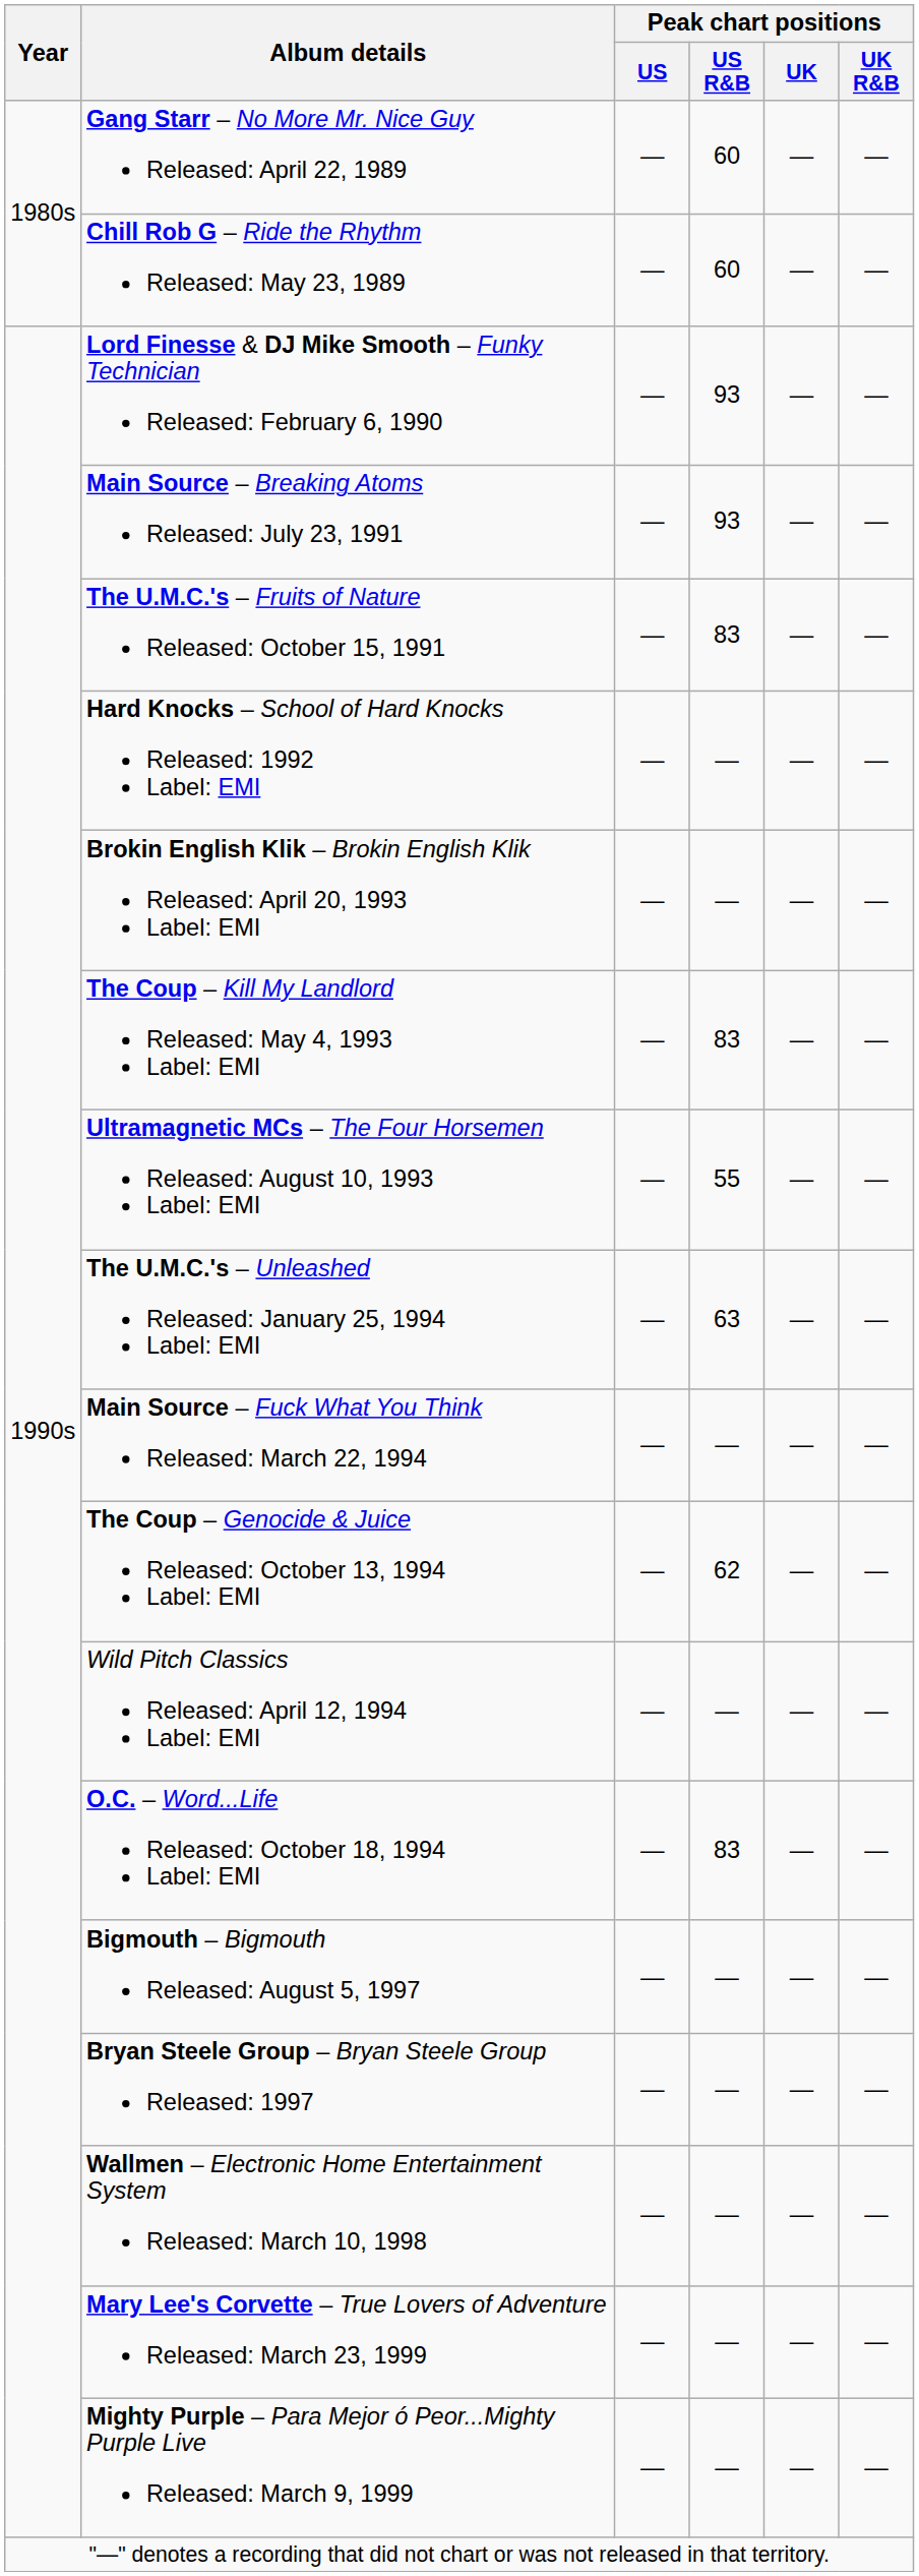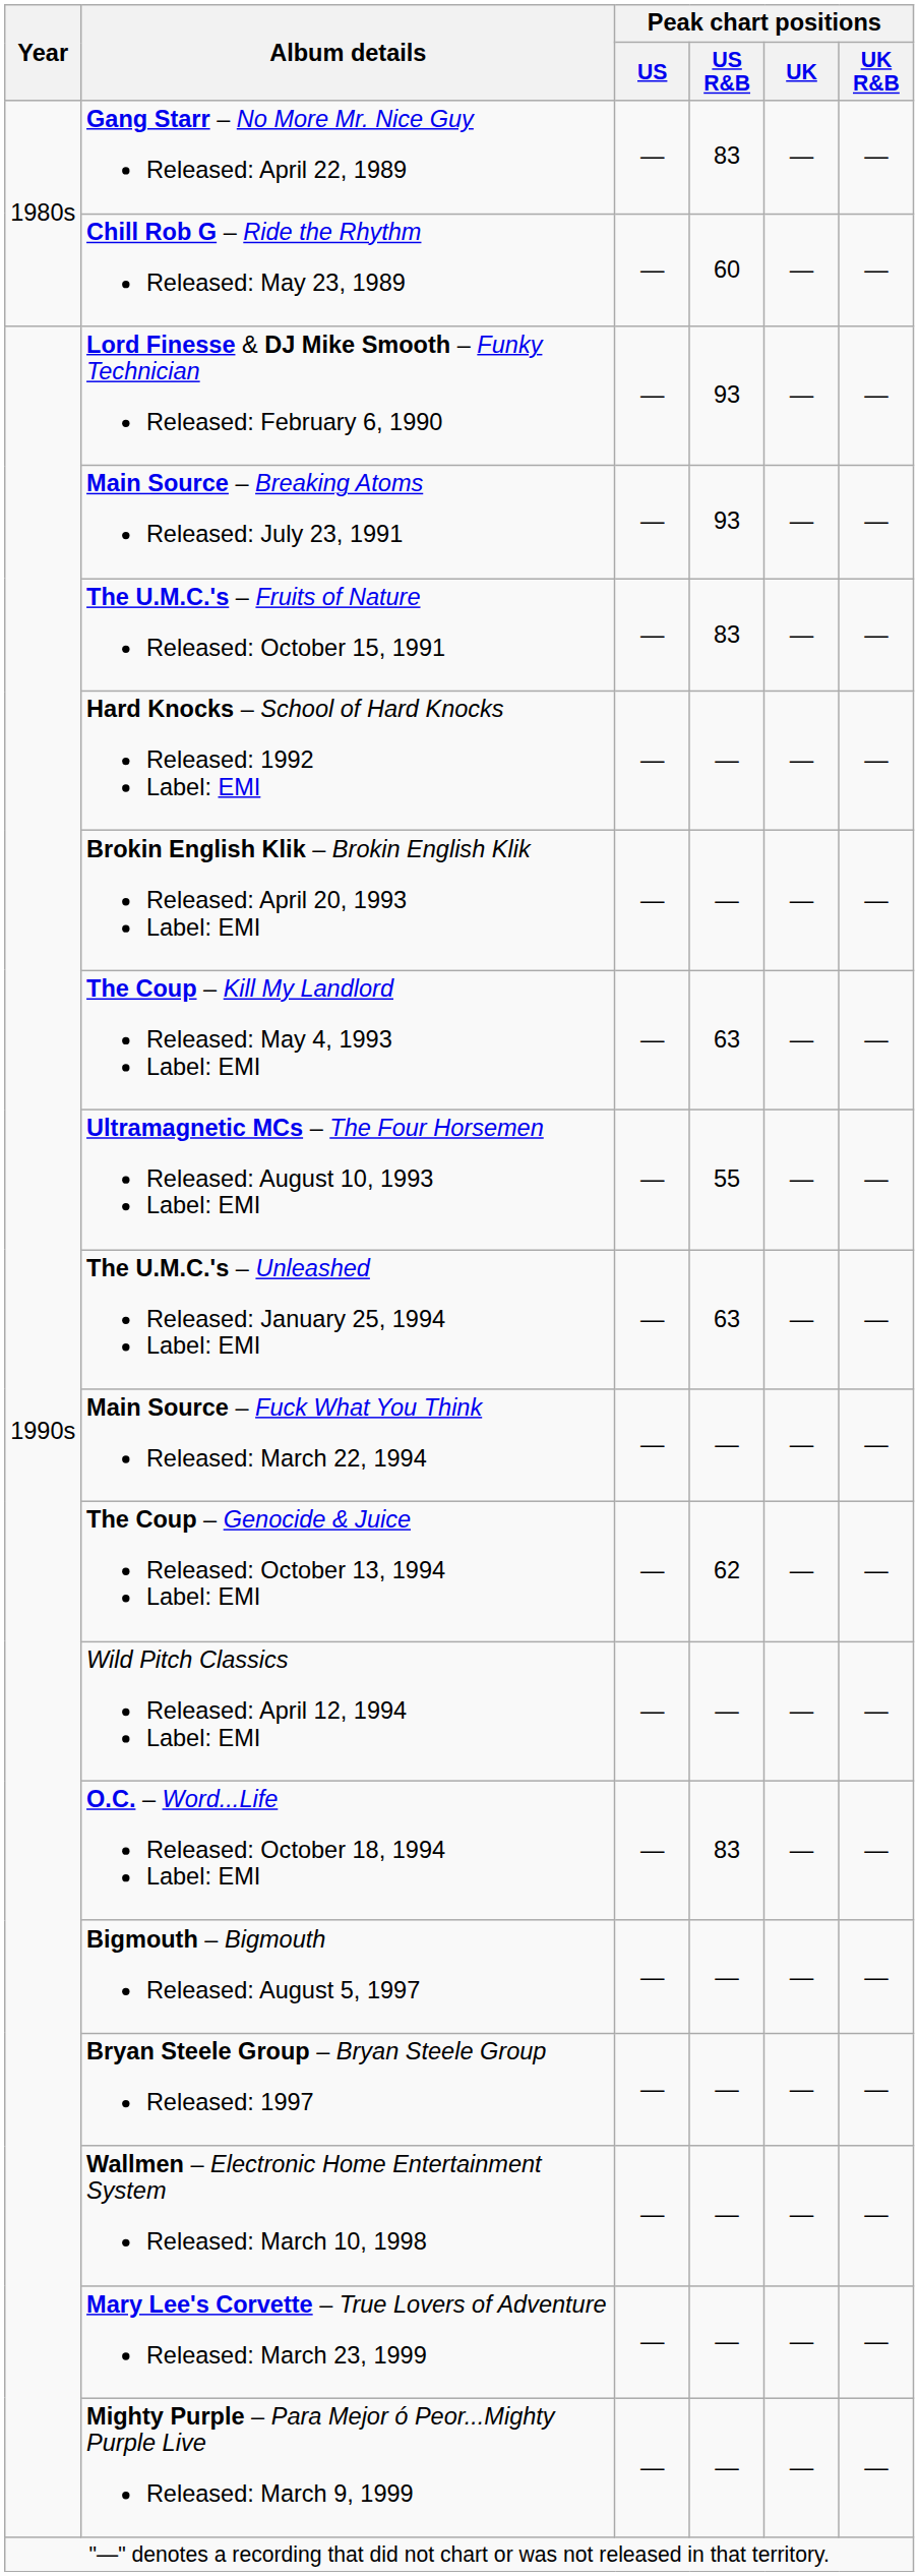 <table class="wikitable">
 <tr>
 <th rowspan="2" style="width:20px;">Year</th>
 <th rowspan="2" style="width:350px;">Album details</th>
 <th colspan="4">Peak chart positions</th>
 </tr>
 <tr>
 <th scope="col" style="width:3em;font-size:90%;"><a href='#'>US</a></th>
 <th scope="col" style="width:3em;font-size:90%;"><a href='#'>US R&B</a></th>
 <th scope="col" style="width:3em;font-size:90%;"><a href='#'>UK</a></th>
 <th scope="col" style="width:3em;font-size:90%;"><a href='#'>UK R&B</a></th>
 </tr>
 <tr>
 <td rowspan="2" style="text-align:center;">1980s</td>
 <td><strong><a href='#'>Gang Starr</a></strong> – <em><a href='#'>No More Mr. Nice Guy</a></em><br><ul><li>Released: April 22, 1989</li></ul></td>
 <td style="text-align:center;">—</td>
-<td style="text-align:center;">60</td>
+<td style="text-align:center;">83</td>
 <td style="text-align:center;">—</td>
 <td style="text-align:center;">—</td>
 </tr>
 <tr>
 <td><strong><a href='#'>Chill Rob G</a></strong> – <em><a href='#'>Ride the Rhythm</a></em><br><ul><li>Released: May 23, 1989</li></ul></td>
 <td style="text-align:center;">—</td>
 <td style="text-align:center;">60</td>
 <td style="text-align:center;">—</td>
 <td style="text-align:center;">—</td>
 </tr>
 <tr>
 <td rowspan="17">1990s</td>
 <td><strong><a href='#'>Lord Finesse</a></strong> & <strong>DJ Mike Smooth</strong> – <em><a href='#'>Funky Technician</a></em><br><ul><li>Released: February 6, 1990</li></ul></td>
 <td style="text-align:center;">—</td>
 <td style="text-align:center;">93</td>
 <td style="text-align:center;">—</td>
 <td style="text-align:center;">—</td>
 </tr>
 <tr>
 <td><strong><a href='#'>Main Source</a></strong> – <em><a href='#'>Breaking Atoms</a></em><br><ul><li>Released: July 23, 1991</li></ul></td>
 <td style="text-align:center;">—</td>
 <td style="text-align:center;">93</td>
 <td style="text-align:center;">—</td>
 <td style="text-align:center;">—</td>
 </tr>
 <tr>
 <td><strong><a href='#'>The U.M.C.'s</a></strong> – <em><a href='#'>Fruits of Nature</a></em><br><ul><li>Released: October 15, 1991</li></ul></td>
 <td style="text-align:center;">—</td>
 <td style="text-align:center;">83</td>
 <td style="text-align:center;">—</td>
 <td style="text-align:center;">—</td>
 </tr>
 <tr>
 <td><strong>Hard Knocks</strong> – <em>School of Hard Knocks</em><br><ul><li>Released: 1992</li><li>Label: <a href='#'>EMI</a></li></ul></td>
 <td style="text-align:center;">—</td>
 <td style="text-align:center;">—</td>
 <td style="text-align:center;">—</td>
 <td style="text-align:center;">—</td>
 </tr>
 <tr>
 <td><strong>Brokin English Klik</strong> – <em>Brokin English Klik</em><br><ul><li>Released: April 20, 1993</li><li>Label: EMI</li></ul></td>
 <td style="text-align:center;">—</td>
 <td style="text-align:center;">—</td>
 <td style="text-align:center;">—</td>
 <td style="text-align:center;">—</td>
 </tr>
 <tr>
 <td><strong><a href='#'>The Coup</a></strong> – <em><a href='#'>Kill My Landlord</a></em><br><ul><li>Released: May 4, 1993</li><li>Label: EMI</li></ul></td>
 <td style="text-align:center;">—</td>
-<td style="text-align:center;">83</td>
+<td style="text-align:center;">63</td>
 <td style="text-align:center;">—</td>
 <td style="text-align:center;">—</td>
 </tr>
 <tr>
 <td><strong><a href='#'>Ultramagnetic MCs</a></strong> – <em><a href='#'>The Four Horsemen</a></em><br><ul><li>Released: August 10, 1993</li><li>Label: EMI</li></ul></td>
 <td style="text-align:center;">—</td>
 <td style="text-align:center;">55</td>
 <td style="text-align:center;">—</td>
 <td style="text-align:center;">—</td>
 </tr>
 <tr>
 <td><strong>The U.M.C.'s</strong> – <em><a href='#'>Unleashed</a></em><br><ul><li>Released: January 25, 1994</li><li>Label: EMI</li></ul></td>
 <td style="text-align:center;">—</td>
 <td style="text-align:center;">63</td>
 <td style="text-align:center;">—</td>
 <td style="text-align:center;">—</td>
 </tr>
 <tr>
 <td><strong>Main Source</strong> – <em><a href='#'>Fuck What You Think</a></em><br><ul><li>Released: March 22, 1994</li></ul></td>
 <td style="text-align:center;">—</td>
 <td style="text-align:center;">—</td>
 <td style="text-align:center;">—</td>
 <td style="text-align:center;">—</td>
 </tr>
 <tr>
 <td><strong>The Coup</strong> – <em><a href='#'>Genocide & Juice</a></em><br><ul><li>Released: October 13, 1994</li><li>Label: EMI</li></ul></td>
 <td style="text-align:center;">—</td>
 <td style="text-align:center;">62</td>
 <td style="text-align:center;">—</td>
 <td style="text-align:center;">—</td>
 </tr>
 <tr>
 <td><em>Wild Pitch Classics</em><br><ul><li>Released: April 12, 1994</li><li>Label: EMI</li></ul></td>
 <td style="text-align:center;">—</td>
 <td style="text-align:center;">—</td>
 <td style="text-align:center;">—</td>
 <td style="text-align:center;">—</td>
 </tr>
 <tr>
 <td><strong><a href='#'>O.C.</a></strong> – <em><a href='#'>Word...Life</a></em><br><ul><li>Released: October 18, 1994</li><li>Label: EMI</li></ul></td>
 <td style="text-align:center;">—</td>
 <td style="text-align:center;">83</td>
 <td style="text-align:center;">—</td>
 <td style="text-align:center;">—</td>
 </tr>
 <tr>
 <td><strong>Bigmouth</strong> – <em>Bigmouth</em><br><ul><li>Released: August 5, 1997</li></ul></td>
 <td style="text-align:center;">—</td>
 <td style="text-align:center;">—</td>
 <td style="text-align:center;">—</td>
 <td style="text-align:center;">—</td>
 </tr>
 <tr>
 <td><strong>Bryan Steele Group</strong> – <em>Bryan Steele Group</em><br><ul><li>Released: 1997</li></ul></td>
 <td style="text-align:center;">—</td>
 <td style="text-align:center;">—</td>
 <td style="text-align:center;">—</td>
 <td style="text-align:center;">—</td>
 </tr>
 <tr>
 <td><strong>Wallmen</strong> – <em>Electronic Home Entertainment System</em><br><ul><li>Released: March 10, 1998</li></ul></td>
 <td style="text-align:center;">—</td>
 <td style="text-align:center;">—</td>
 <td style="text-align:center;">—</td>
 <td style="text-align:center;">—</td>
 </tr>
 <tr>
 <td><strong><a href='#'>Mary Lee's Corvette</a></strong> – <em>True Lovers of Adventure</em><br><ul><li>Released: March 23, 1999</li></ul></td>
 <td style="text-align:center;">—</td>
 <td style="text-align:center;">—</td>
 <td style="text-align:center;">—</td>
 <td style="text-align:center;">—</td>
 </tr>
 <tr>
 <td><strong>Mighty Purple</strong> – <em>Para Mejor ó Peor...Mighty Purple Live</em><br><ul><li>Released: March 9, 1999</li></ul></td>
 <td style="text-align:center;">—</td>
 <td style="text-align:center;">—</td>
 <td style="text-align:center;">—</td>
 <td style="text-align:center;">—</td>
 </tr>
 <tr>
 <td colspan="6" style="font-size:90%" align="center">"—" denotes a recording that did not chart or was not released in that territory.</td>
 </tr>
 </table>
